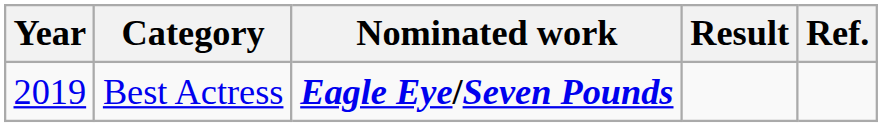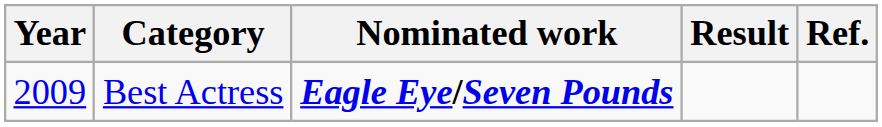 <table class="wikitable">
 <tr>
 <th>Year</th>
 <th>Category</th>
 <th>Nominated work</th>
 <th>Result</th>
 <th>Ref.</th>
 </tr>
 <tr>
-<td><a href='#'>2019</a></td>
+<td><a href='#'>2009</a></td>
 <td><a href='#'>Best Actress</a></td>
 <td><strong><em><a href='#'>Eagle Eye</a></em>/<em><a href='#'>Seven Pounds</a></em></strong></td>
 <td></td>
 <td></td>
 </tr>
 </table>
